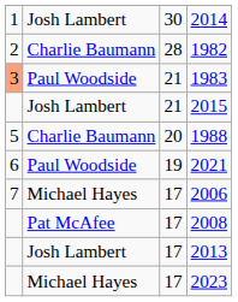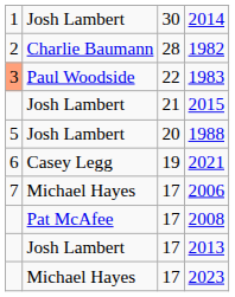 <table class="wikitable">
 <tr>
 </tr>
 <tr>
 <td>1</td>
 <td>Josh Lambert</td>
 <td>30</td>
 <td><a href='#'>2014</a></td>
 </tr>
 <tr>
 <td>2</td>
 <td><a href='#'>Charlie Baumann</a></td>
 <td>28</td>
 <td><a href='#'>1982</a></td>
 </tr>
 <tr>
 <td style="background: lightsalmon;">3</td>
 <td><a href='#'>Paul Woodside</a></td>
-<td>21</td>
+<td>22</td>
 <td><a href='#'>1983</a></td>
 </tr>
 <tr>
 <td></td>
 <td>Josh Lambert</td>
 <td>21</td>
 <td><a href='#'>2015</a></td>
 </tr>
 <tr>
 <td>5</td>
-<td><a href='#'>Charlie Baumann</a></td>
+<td>Josh Lambert</td>
 <td>20</td>
 <td><a href='#'>1988</a></td>
 </tr>
 <tr>
 <td>6</td>
-<td><a href='#'>Paul Woodside</a></td>
+<td>Casey Legg</td>
 <td>19</td>
 <td><a href='#'>2021</a></td>
 </tr>
 <tr>
 <td>7</td>
 <td>Michael Hayes</td>
 <td>17</td>
 <td><a href='#'>2006</a></td>
 </tr>
 <tr>
 <td></td>
 <td><a href='#'>Pat McAfee</a></td>
 <td>17</td>
 <td><a href='#'>2008</a></td>
 </tr>
 <tr>
 <td></td>
 <td>Josh Lambert</td>
 <td>17</td>
 <td><a href='#'>2013</a></td>
 </tr>
 <tr>
 <td></td>
 <td>Michael Hayes</td>
 <td>17</td>
 <td><a href='#'>2023</a></td>
 </tr>
 </table>
